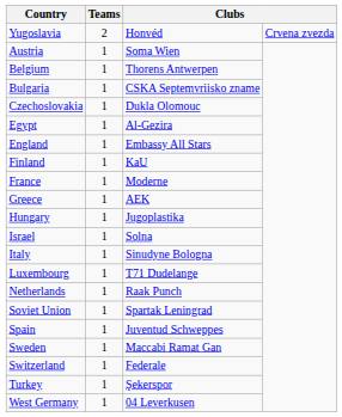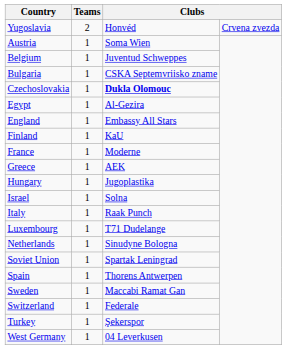 <table class="wikitable" style="margin-left:0.5em;">
 <tr>
 <th>Country</th>
 <th>Teams</th>
 <th colspan=5>Clubs</th>
 </tr>
 <tr>
 <td> <a href='#'>Yugoslavia</a></td>
 <td align=center>2</td>
 <td><a href='#'>Honvéd</a></td>
 <td><a href='#'>Crvena zvezda</a></td>
 </tr>
 <tr>
 <td> <a href='#'>Austria</a></td>
 <td align=center>1</td>
 <td><a href='#'>Soma Wien</a></td>
 </tr>
 <tr>
 <td> <a href='#'>Belgium</a></td>
 <td align=center>1</td>
-<td><a href='#'>Thorens Antwerpen</a></td>
+<td><a href='#'>Juventud Schweppes</a></td>
 </tr>
 <tr>
 <td> <a href='#'>Bulgaria</a></td>
 <td align=center>1</td>
 <td><a href='#'>CSKA Septemvriisko zname</a></td>
 </tr>
 <tr>
 <td> <a href='#'>Czechoslovakia</a></td>
 <td align=center>1</td>
-<td><a href='#'>Dukla Olomouc</a></td>
+<td><strong><a href='#'>Dukla Olomouc</a></strong></td>
 </tr>
 <tr>
 <td> <a href='#'>Egypt</a></td>
 <td align=center>1</td>
 <td><a href='#'>Al-Gezira</a></td>
 </tr>
 <tr>
 <td> <a href='#'>England</a></td>
 <td align=center>1</td>
 <td><a href='#'>Embassy All Stars</a></td>
 </tr>
 <tr>
 <td> <a href='#'>Finland</a></td>
 <td align=center>1</td>
 <td><a href='#'>KaU</a></td>
 </tr>
 <tr>
 <td> <a href='#'>France</a></td>
 <td align=center>1</td>
 <td><a href='#'>Moderne</a></td>
 </tr>
 <tr>
 <td> <a href='#'>Greece</a></td>
 <td align=center>1</td>
 <td><a href='#'>AEK</a></td>
 </tr>
 <tr>
 <td> <a href='#'>Hungary</a></td>
 <td align=center>1</td>
 <td><a href='#'>Jugoplastika</a></td>
 </tr>
 <tr>
 <td> <a href='#'>Israel</a></td>
 <td align=center>1</td>
 <td><a href='#'>Solna</a></td>
 </tr>
 <tr>
 <td> <a href='#'>Italy</a></td>
 <td align=center>1</td>
-<td><a href='#'>Sinudyne Bologna</a></td>
+<td><a href='#'>Raak Punch</a></td>
 </tr>
 <tr>
 <td> <a href='#'>Luxembourg</a></td>
 <td align=center>1</td>
 <td><a href='#'>T71 Dudelange</a></td>
 </tr>
 <tr>
 <td> <a href='#'>Netherlands</a></td>
 <td align=center>1</td>
-<td><a href='#'>Raak Punch</a></td>
+<td><a href='#'>Sinudyne Bologna</a></td>
 </tr>
 <tr>
 <td> <a href='#'>Soviet Union</a></td>
 <td align=center>1</td>
 <td><a href='#'>Spartak Leningrad</a></td>
 </tr>
 <tr>
 <td> <a href='#'>Spain</a></td>
 <td align=center>1</td>
-<td><a href='#'>Juventud Schweppes</a></td>
+<td><a href='#'>Thorens Antwerpen</a></td>
 </tr>
 <tr>
 <td> <a href='#'>Sweden</a></td>
 <td align=center>1</td>
 <td><a href='#'>Maccabi Ramat Gan</a></td>
 </tr>
 <tr>
 <td> <a href='#'>Switzerland</a></td>
 <td align=center>1</td>
 <td><a href='#'>Federale</a></td>
 </tr>
 <tr>
 <td> <a href='#'>Turkey</a></td>
 <td align=center>1</td>
 <td><a href='#'>Şekerspor</a></td>
 </tr>
 <tr>
 <td> <a href='#'>West Germany</a></td>
 <td align=center>1</td>
 <td><a href='#'>04 Leverkusen</a></td>
 </tr>
 </table>
